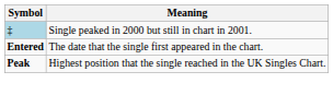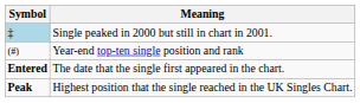 <table Class="wikitable">
 <tr>
 <th>Symbol</th>
 <th>Meaning</th>
 </tr>
 <tr>
 <td bgcolor=lightblue>‡</td>
 <td>Single peaked in 2000 but still in chart in 2001.</td>
 </tr>
 <tr>
+<td><small>(#)</small></td>
+<td>Year-end <a href='#'>top-ten single</a> position and rank</td>
+</tr>
+<tr>
 <td><strong>Entered</strong></td>
 <td>The date that the single first appeared in the chart.</td>
 </tr>
 <tr>
 <td><strong>Peak</strong></td>
 <td>Highest position that the single reached in the UK Singles Chart.</td>
 </tr>
 </table>
